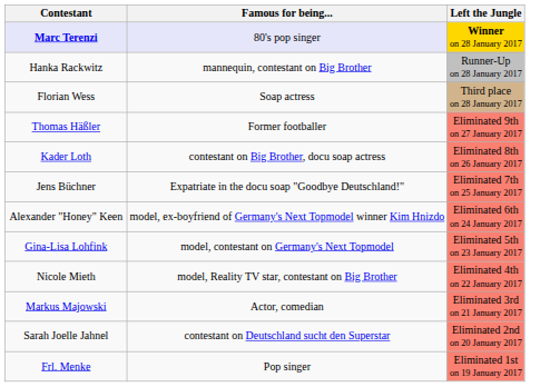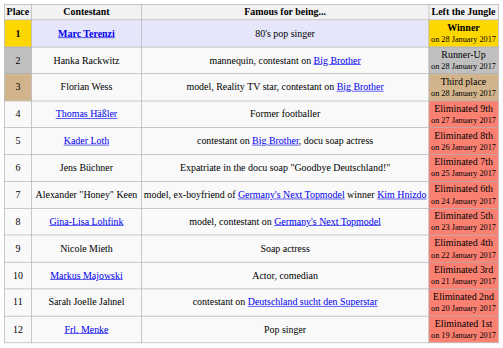 <table class="wikitable zebra" center" style="text-align:center">
 <tr>
+<th>Place</th>
 <th width="170">Contestant</th>
 <th>Famous for being...</th>
 <th>Left the Jungle</th>
 </tr>
 <tr bgcolor="lavender">
+<td style="background:gold; text-align:center;"><strong>1</strong></td>
 <td><strong><a href='#'>Marc Terenzi</a></strong></td>
 <td>80's pop singer</td>
 <td style="background:gold; text-align:center;"><strong>Winner</strong><br><small>on 28 January 2017</small></td>
 </tr>
 <tr>
+<td style="background:silver; text-align:center;">2</td>
 <td>Hanka Rackwitz</td>
 <td>mannequin, contestant on <a href='#'>Big Brother</a></td>
 <td style="background:silver; text-align:center;">Runner-Up<br><small>on 28 January 2017</small></td>
 </tr>
 <tr>
+<td style="background:tan; text-align:center;">3</td>
 <td>Florian Wess</td>
-<td>Soap actress</td>
+<td>model, Reality TV star, contestant on <a href='#'>Big Brother</a></td>
 <td style="background:tan; text-align:center;">Third place<br><small>on 28 January 2017</small></td>
 </tr>
 <tr>
+<td>4</td>
 <td><a href='#'>Thomas Häßler</a></td>
 <td>Former footballer</td>
 <td style="background:salmon; text-align:center;">Eliminated 9th<br><small>on 27 January 2017</small></td>
 </tr>
 <tr>
+<td>5</td>
 <td><a href='#'>Kader Loth</a></td>
 <td>contestant on <a href='#'>Big Brother</a>, docu soap actress</td>
 <td style="background:salmon; text-align:center;">Eliminated 8th<br><small>on 26 January 2017</small></td>
 </tr>
 <tr>
+<td>6</td>
 <td>Jens Büchner</td>
 <td>Expatriate in the docu soap "Goodbye Deutschland!"</td>
 <td style="background:salmon; text-align:center;">Eliminated 7th<br><small>on 25 January 2017</small></td>
 </tr>
 <tr>
+<td>7</td>
 <td>Alexander "Honey" Keen</td>
 <td>model, ex-boyfriend of <a href='#'>Germany's Next Topmodel</a>  winner <a href='#'>Kim Hnizdo</a></td>
 <td style="background:salmon; text-align:center;">Eliminated 6th<br><small>on 24 January 2017</small></td>
 </tr>
 <tr>
+<td>8</td>
 <td><a href='#'>Gina-Lisa Lohfink</a></td>
 <td>model, contestant on <a href='#'>Germany's Next Topmodel</a></td>
 <td style="background:salmon; text-align:center;">Eliminated 5th<br><small>on 23 January 2017</small></td>
 </tr>
 <tr>
+<td>9</td>
 <td>Nicole Mieth</td>
-<td>model, Reality TV star, contestant on <a href='#'>Big Brother</a></td>
+<td>Soap actress</td>
 <td style="background:salmon; text-align:center;">Eliminated 4th<br><small>on 22 January 2017</small></td>
 </tr>
 <tr>
+<td>10</td>
 <td><a href='#'>Markus Majowski</a></td>
 <td>Actor, comedian</td>
 <td style="background:salmon; text-align:center;">Eliminated 3rd<br><small>on 21 January 2017</small></td>
 </tr>
 <tr>
+<td>11</td>
 <td>Sarah Joelle Jahnel</td>
 <td>contestant on <a href='#'>Deutschland sucht den Superstar</a></td>
 <td style="background:salmon; text-align:center;">Eliminated 2nd<br><small>on 20 January 2017</small></td>
 </tr>
 <tr>
+<td>12</td>
 <td><a href='#'>Frl. Menke</a></td>
 <td>Pop singer</td>
 <td style="background:salmon; text-align:center;">Eliminated 1st<br><small>on 19 January 2017</small></td>
 </tr>
 </table>
